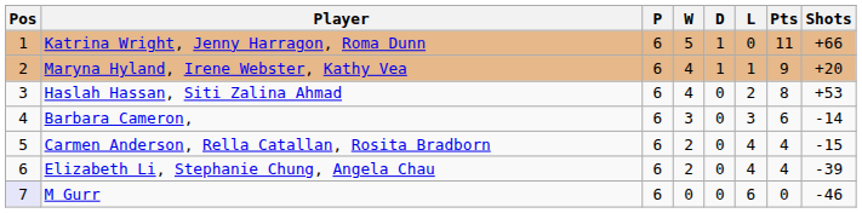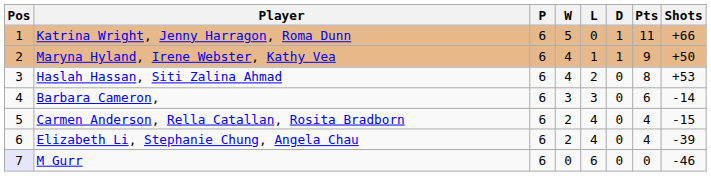 <table class="wikitable" style="font-size: 100%">
 <tr>
 <th width=20>Pos</th>
 <th width=500>Player</th>
 <th width=20>P</th>
 <th width=20>W</th>
+<th width=20>L</th>
 <th width=20>D</th>
-<th width=20>L</th>
 <th width=20>Pts</th>
 <th width=30>Shots</th>
 </tr>
 <tr align=center style="background: #E6B88A;">
 <td>1</td>
 <td align="left"> <a href='#'>Katrina Wright</a>, <a href='#'>Jenny Harragon</a>, <a href='#'>Roma Dunn</a></td>
 <td>6</td>
 <td>5</td>
+<td>0</td>
 <td>1</td>
-<td>0</td>
 <td>11</td>
 <td>+66</td>
 </tr>
 <tr align=center style="background: #E6B88A;">
 <td>2</td>
 <td align="left"> <a href='#'>Maryna Hyland</a>, <a href='#'>Irene Webster</a>, <a href='#'>Kathy Vea</a></td>
 <td>6</td>
 <td>4</td>
 <td>1</td>
 <td>1</td>
 <td>9</td>
-<td>+20</td>
+<td>+50</td>
 </tr>
 <tr align=center>
 <td>3</td>
 <td align="left"> <a href='#'>Haslah Hassan</a>, <a href='#'>Siti Zalina Ahmad</a></td>
 <td>6</td>
 <td>4</td>
+<td>2</td>
 <td>0</td>
-<td>2</td>
 <td>8</td>
 <td>+53</td>
 </tr>
 <tr align=center>
 <td>4</td>
 <td align="left"> <a href='#'>Barbara Cameron</a>,</td>
 <td>6</td>
 <td>3</td>
+<td>3</td>
 <td>0</td>
-<td>3</td>
 <td>6</td>
 <td>-14</td>
 </tr>
 <tr align=center>
 <td>5</td>
 <td align="left"> <a href='#'>Carmen Anderson</a>, <a href='#'>Rella Catallan</a>, <a href='#'>Rosita Bradborn</a></td>
 <td>6</td>
 <td>2</td>
+<td>4</td>
 <td>0</td>
-<td>4</td>
 <td>4</td>
 <td>-15</td>
 </tr>
 <tr align=center>
 <td>6</td>
 <td align="left"> <a href='#'>Elizabeth Li</a>, <a href='#'>Stephanie Chung</a>, <a href='#'>Angela Chau</a></td>
 <td>6</td>
 <td>2</td>
+<td>4</td>
 <td>0</td>
-<td>4</td>
 <td>4</td>
 <td>-39</td>
 </tr>
 <tr align=center>
 <td style="background: lavender;">7</td>
 <td align="left"> <a href='#'>M Gurr</a></td>
 <td>6</td>
 <td>0</td>
+<td>6</td>
 <td>0</td>
-<td>6</td>
 <td>0</td>
 <td>-46</td>
 </tr>
 </table>
